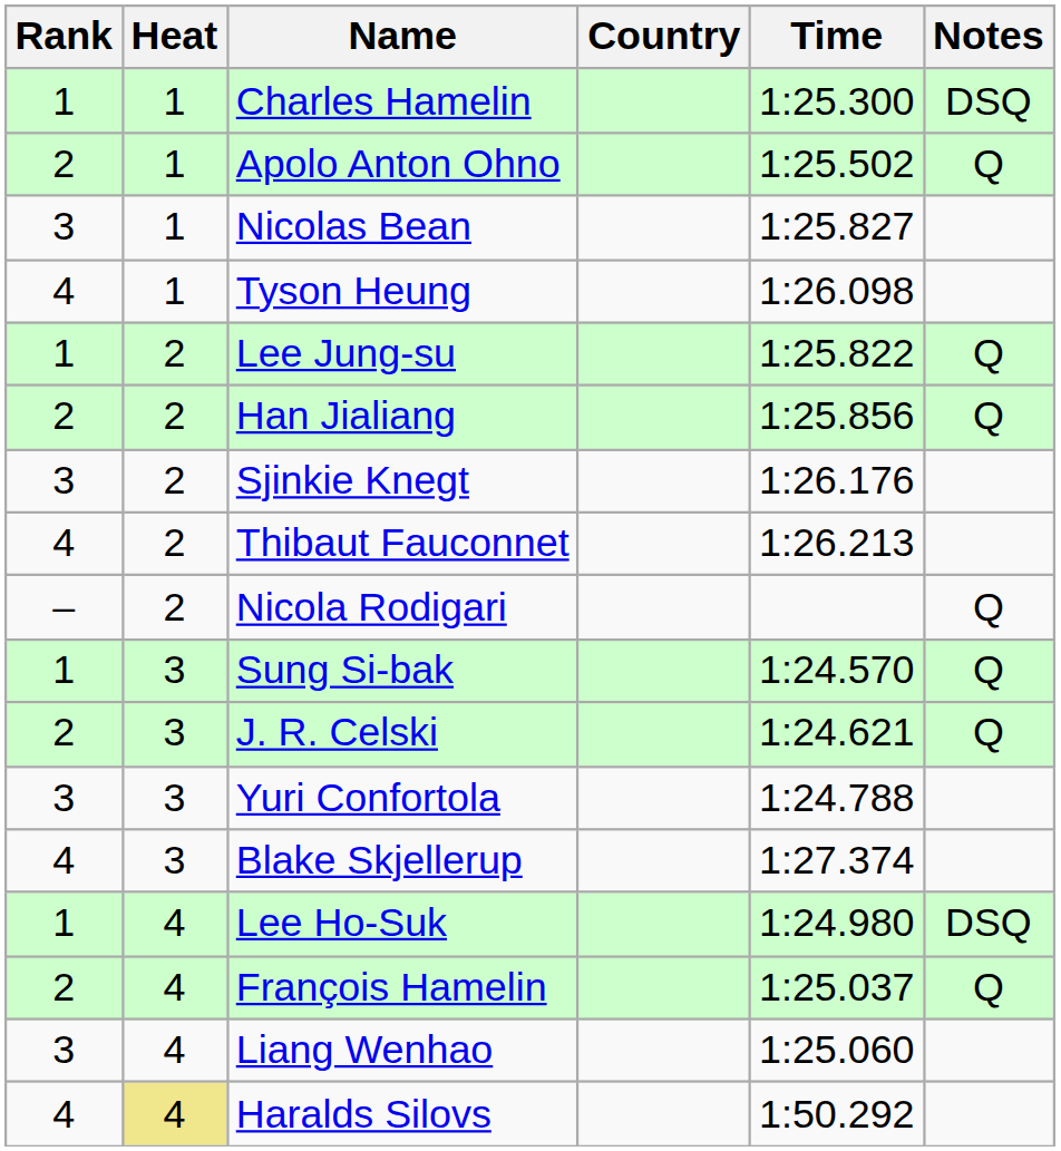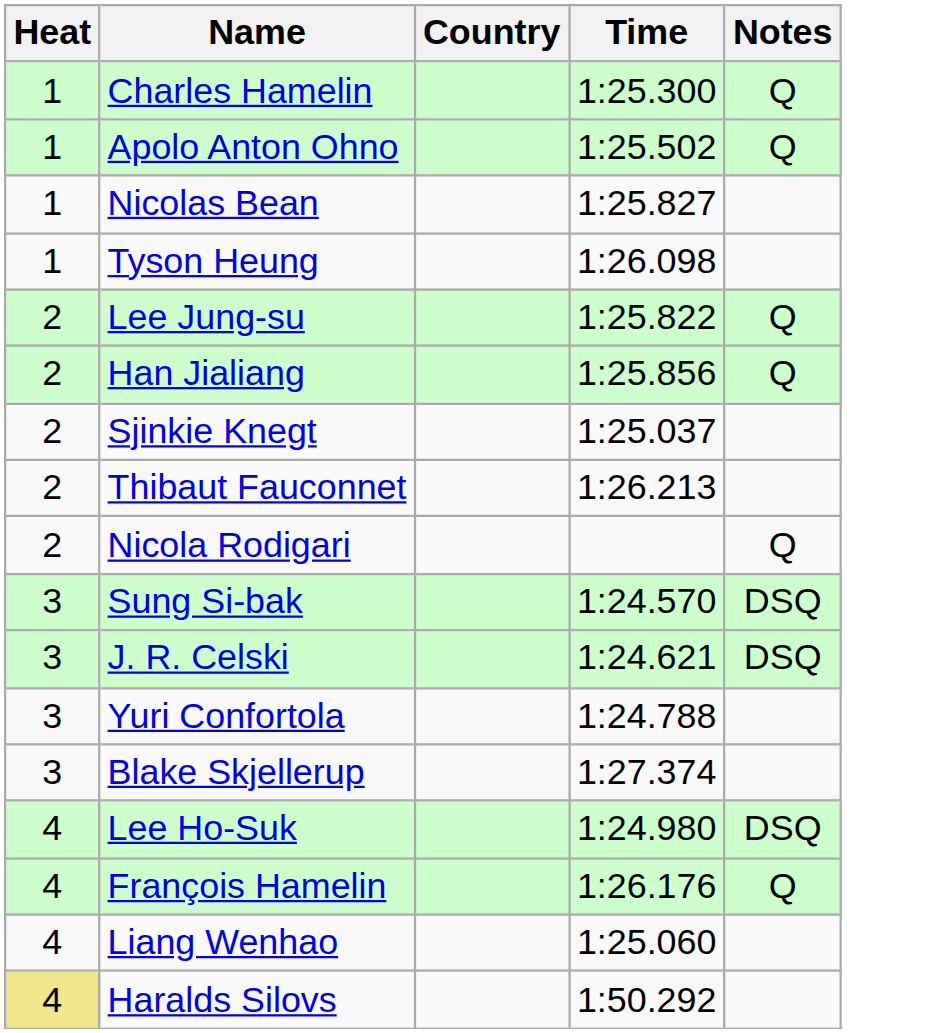 <table class="wikitable sortable" style="text-align:center">
 <tr>
-<th>Rank</th>
 <th>Heat</th>
 <th>Name</th>
 <th>Country</th>
 <th>Time</th>
 <th>Notes</th>
 </tr>
 <tr bgcolor=ccffcc>
 <td>1</td>
-<td>1</td>
 <td align=left><a href='#'>Charles Hamelin</a></td>
 <td align=left></td>
 <td>1:25.300</td>
-<td>DSQ</td>
+<td>Q</td>
 </tr>
 <tr bgcolor=ccffcc>
-<td>2</td>
 <td>1</td>
 <td align=left><a href='#'>Apolo Anton Ohno</a></td>
 <td align=left></td>
 <td>1:25.502</td>
 <td>Q</td>
 </tr>
 <tr>
-<td>3</td>
 <td>1</td>
 <td align=left><a href='#'>Nicolas Bean</a></td>
 <td align=left></td>
 <td>1:25.827</td>
 <td></td>
 </tr>
 <tr>
-<td>4</td>
 <td>1</td>
 <td align=left><a href='#'>Tyson Heung</a></td>
 <td align=left></td>
 <td>1:26.098</td>
 <td></td>
 </tr>
 <tr bgcolor=ccffcc>
-<td>1</td>
 <td>2</td>
 <td align=left><a href='#'>Lee Jung-su</a></td>
 <td align=left></td>
 <td>1:25.822</td>
 <td>Q</td>
 </tr>
 <tr bgcolor=ccffcc>
 <td>2</td>
-<td>2</td>
 <td align=left><a href='#'>Han Jialiang</a></td>
 <td align=left></td>
 <td>1:25.856</td>
 <td>Q</td>
 </tr>
 <tr>
-<td>3</td>
 <td>2</td>
 <td align=left><a href='#'>Sjinkie Knegt</a></td>
 <td align=left></td>
-<td>1:26.176</td>
+<td>1:25.037</td>
 <td></td>
 </tr>
 <tr>
-<td>4</td>
 <td>2</td>
 <td align=left><a href='#'>Thibaut Fauconnet</a></td>
 <td align=left></td>
 <td>1:26.213</td>
 <td></td>
 </tr>
 <tr>
-<td>–</td>
 <td>2</td>
 <td align=left><a href='#'>Nicola Rodigari</a></td>
 <td align=left></td>
 <td></td>
 <td>Q</td>
 </tr>
 <tr bgcolor=ccffcc>
-<td>1</td>
 <td>3</td>
 <td align=left><a href='#'>Sung Si-bak</a></td>
 <td align=left></td>
 <td>1:24.570</td>
-<td>Q</td>
+<td>DSQ</td>
 </tr>
 <tr bgcolor=ccffcc>
-<td>2</td>
 <td>3</td>
 <td align=left><a href='#'>J. R. Celski</a></td>
 <td align=left></td>
 <td>1:24.621</td>
-<td>Q</td>
+<td>DSQ</td>
 </tr>
 <tr>
-<td>3</td>
 <td>3</td>
 <td align=left><a href='#'>Yuri Confortola</a></td>
 <td align=left></td>
 <td>1:24.788</td>
 <td></td>
 </tr>
 <tr>
-<td>4</td>
 <td>3</td>
 <td align=left><a href='#'>Blake Skjellerup</a></td>
 <td align=left></td>
 <td>1:27.374</td>
 <td></td>
 </tr>
 <tr bgcolor=ccffcc>
-<td>1</td>
 <td>4</td>
 <td align=left><a href='#'>Lee Ho-Suk</a></td>
 <td align=left></td>
 <td>1:24.980</td>
 <td>DSQ</td>
 </tr>
 <tr bgcolor=ccffcc>
-<td>2</td>
 <td>4</td>
 <td align=left><a href='#'>François Hamelin</a></td>
 <td align=left></td>
-<td>1:25.037</td>
+<td>1:26.176</td>
 <td>Q</td>
 </tr>
 <tr>
-<td>3</td>
 <td>4</td>
 <td align=left><a href='#'>Liang Wenhao</a></td>
 <td align=left></td>
 <td>1:25.060</td>
 <td></td>
 </tr>
 <tr>
-<td>4</td>
 <td style="background: khaki;">4</td>
 <td align=left><a href='#'>Haralds Silovs</a></td>
 <td align=left></td>
 <td>1:50.292</td>
 <td></td>
 </tr>
 </table>
